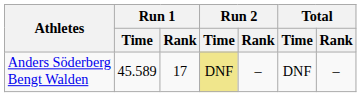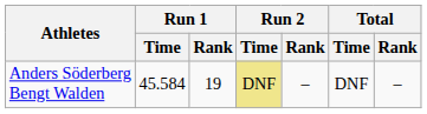 <table class="wikitable" border="1" style="font-size:90%">
 <tr>
 <th rowspan="2">Athletes</th>
 <th colspan="2">Run 1</th>
 <th colspan="2">Run 2</th>
 <th colspan="2">Total</th>
 </tr>
 <tr>
 <th>Time</th>
 <th>Rank</th>
 <th>Time</th>
 <th>Rank</th>
 <th>Time</th>
 <th>Rank</th>
 </tr>
 <tr>
 <td><a href='#'>Anders Söderberg</a><br><a href='#'>Bengt Walden</a></td>
-<td align="center">45.589</td>
-<td align="center">17</td>
+<td align="center">45.584</td>
+<td align="center">19</td>
 <td align="center" style="background: khaki;">DNF</td>
 <td align="center">–</td>
 <td align="center">DNF</td>
 <td align="center">–</td>
 </tr>
 </table>
